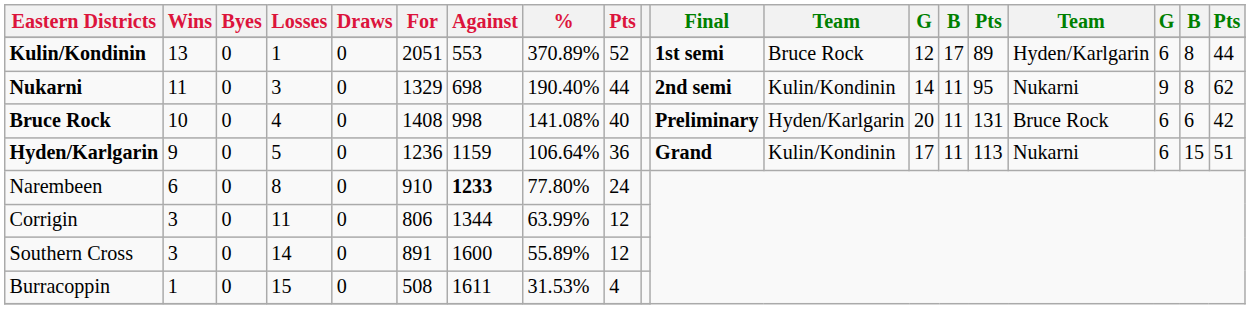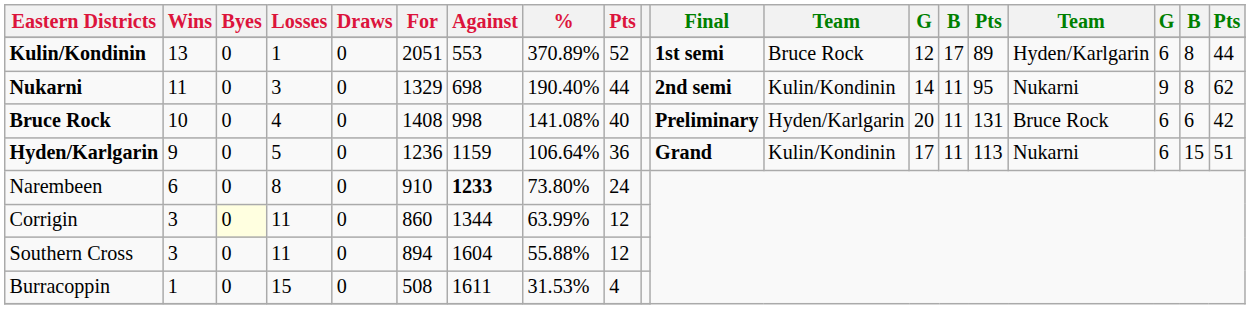 <table style="font-size: 85%; text-align: left;" class="wikitable">
 <tr>
 <th style="color:crimson">Eastern Districts</th>
 <th style="color:crimson">Wins</th>
 <th style="color:crimson">Byes</th>
 <th style="color:crimson">Losses</th>
 <th style="color:crimson">Draws</th>
 <th style="color:crimson">For</th>
 <th style="color:crimson">Against</th>
 <th style="color:crimson">%</th>
 <th style="color:crimson">Pts</th>
 <th></th>
 <th style="color:green">Final</th>
 <th style="color:green">Team</th>
 <th style="color:green">G</th>
 <th style="color:green">B</th>
 <th style="color:green">Pts</th>
 <th style="color:green">Team</th>
 <th style="color:green">G</th>
 <th style="color:green">B</th>
 <th style="color:green">Pts</th>
 </tr>
 <tr>
 </tr>
 <tr>
 </tr>
 <tr>
 <td><strong>	Kulin/Kondinin	</strong></td>
 <td>13</td>
 <td>0</td>
 <td>1</td>
 <td>0</td>
 <td>2051</td>
 <td>553</td>
 <td>370.89%</td>
 <td>52</td>
 <td></td>
 <td><strong>1st semi</strong></td>
 <td>Bruce Rock</td>
 <td>12</td>
 <td>17</td>
 <td>89</td>
 <td>Hyden/Karlgarin</td>
 <td>6</td>
 <td>8</td>
 <td>44</td>
 </tr>
 <tr>
 <td><strong>	Nukarni	</strong></td>
 <td>11</td>
 <td>0</td>
 <td>3</td>
 <td>0</td>
 <td>1329</td>
 <td>698</td>
 <td>190.40%</td>
 <td>44</td>
 <td></td>
 <td><strong>2nd semi</strong></td>
 <td>Kulin/Kondinin</td>
 <td>14</td>
 <td>11</td>
 <td>95</td>
 <td>Nukarni</td>
 <td>9</td>
 <td>8</td>
 <td>62</td>
 </tr>
 <tr ||>
 <td><strong>	Bruce Rock	</strong></td>
 <td>10</td>
 <td>0</td>
 <td>4</td>
 <td>0</td>
 <td>1408</td>
 <td>998</td>
 <td>141.08%</td>
 <td>40</td>
 <td></td>
 <td><strong>Preliminary</strong></td>
 <td>Hyden/Karlgarin</td>
 <td>20</td>
 <td>11</td>
 <td>131</td>
 <td>Bruce Rock</td>
 <td>6</td>
 <td>6</td>
 <td>42</td>
 </tr>
 <tr>
 <td><strong>	Hyden/Karlgarin	</strong></td>
 <td>9</td>
 <td>0</td>
 <td>5</td>
 <td>0</td>
 <td>1236</td>
 <td>1159</td>
 <td>106.64%</td>
 <td>36</td>
 <td></td>
 <td><strong>Grand</strong></td>
 <td>Kulin/Kondinin</td>
 <td>17</td>
 <td>11</td>
 <td>113</td>
 <td>Nukarni</td>
 <td>6</td>
 <td>15</td>
 <td>51</td>
 </tr>
 <tr>
 <td>Narembeen</td>
 <td>6</td>
 <td>0</td>
 <td>8</td>
 <td>0</td>
 <td>910</td>
 <td><strong>1233</strong></td>
-<td>77.80%</td>
+<td>73.80%</td>
 <td>24</td>
 <td></td>
 </tr>
 <tr>
 <td>Corrigin</td>
 <td>3</td>
-<td>0</td>
+<td style="background: lightyellow;">0</td>
 <td>11</td>
 <td>0</td>
-<td>806</td>
+<td>860</td>
 <td>1344</td>
 <td>63.99%</td>
 <td>12</td>
 <td></td>
 </tr>
 <tr>
 <td>Southern Cross</td>
 <td>3</td>
 <td>0</td>
-<td>14</td>
+<td>11</td>
 <td>0</td>
-<td>891</td>
-<td>1600</td>
-<td>55.89%</td>
+<td>894</td>
+<td>1604</td>
+<td>55.88%</td>
 <td>12</td>
 <td></td>
 </tr>
 <tr>
 <td>Burracoppin</td>
 <td>1</td>
 <td>0</td>
 <td>15</td>
 <td>0</td>
 <td>508</td>
 <td>1611</td>
 <td>31.53%</td>
 <td>4</td>
 <td></td>
 </tr>
 <tr>
 </tr>
 </table>
